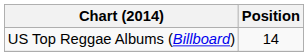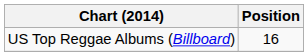 <table class="wikitable">
 <tr>
 <th>Chart (2014)</th>
 <th>Position</th>
 </tr>
 <tr>
 <td>US Top Reggae Albums (<em><a href='#'>Billboard</a></em>)</td>
-<td align="center">14</td>
+<td align="center">16</td>
 </tr>
 <tr>
 </tr>
 </table>
